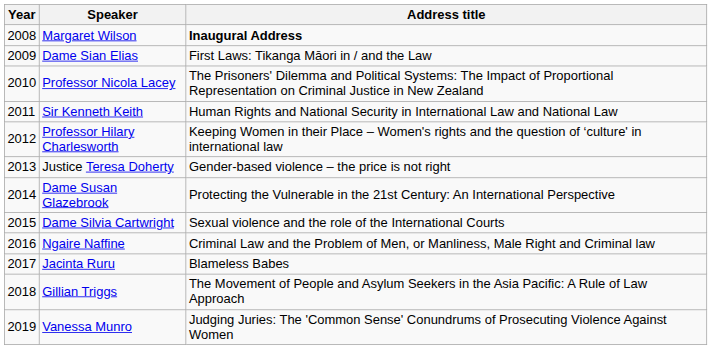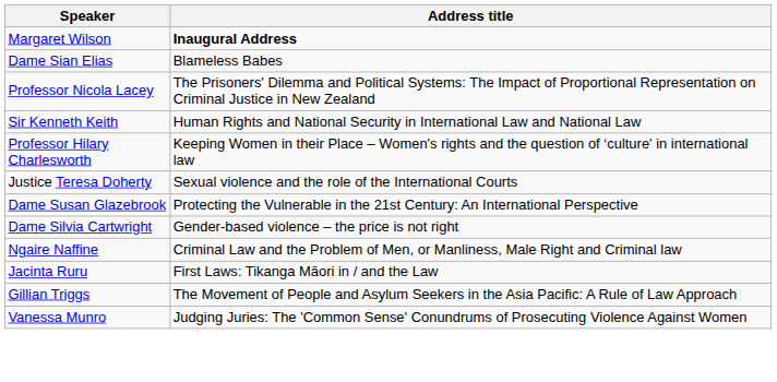 <table class="wikitable">
 <tr>
-<th>Year</th>
 <th>Speaker</th>
 <th>Address title</th>
 </tr>
 <tr>
-<td>2008</td>
 <td><a href='#'>Margaret Wilson</a></td>
 <td><strong>Inaugural Address</strong></td>
 </tr>
 <tr>
-<td>2009</td>
 <td><a href='#'>Dame Sian Elias</a></td>
-<td>First Laws: Tikanga Māori in / and the Law</td>
+<td>Blameless Babes</td>
 </tr>
 <tr>
-<td>2010</td>
 <td><a href='#'>Professor Nicola Lacey</a></td>
 <td>The Prisoners' Dilemma and Political Systems: The Impact of Proportional Representation on Criminal Justice in New Zealand</td>
 </tr>
 <tr>
-<td>2011</td>
 <td><a href='#'>Sir Kenneth Keith</a></td>
 <td>Human Rights and National Security in International Law and National Law</td>
 </tr>
 <tr>
-<td>2012</td>
 <td><a href='#'>Professor Hilary Charlesworth</a></td>
 <td>Keeping Women in their Place – Women's rights and the question of ‘culture' in international law</td>
 </tr>
 <tr>
-<td>2013</td>
 <td>Justice <a href='#'>Teresa Doherty</a></td>
-<td>Gender-based violence – the price is not right</td>
+<td>Sexual violence and the role of the International Courts</td>
 </tr>
 <tr>
-<td>2014</td>
 <td><a href='#'>Dame Susan Glazebrook</a></td>
 <td>Protecting the Vulnerable in the 21st Century: An International Perspective</td>
 </tr>
 <tr>
-<td>2015</td>
 <td><a href='#'>Dame Silvia Cartwright</a></td>
-<td>Sexual violence and the role of the International Courts</td>
+<td>Gender-based violence – the price is not right</td>
 </tr>
 <tr>
-<td>2016</td>
 <td><a href='#'>Ngaire Naffine</a></td>
 <td>Criminal Law and the Problem of Men, or Manliness, Male Right and Criminal law</td>
 </tr>
 <tr>
-<td>2017</td>
 <td><a href='#'>Jacinta Ruru</a></td>
-<td>Blameless Babes</td>
+<td>First Laws: Tikanga Māori in / and the Law</td>
 </tr>
 <tr>
-<td>2018</td>
 <td><a href='#'>Gillian Triggs</a></td>
 <td>The Movement of People and Asylum Seekers in the Asia Pacific: A Rule of Law Approach</td>
 </tr>
 <tr>
-<td>2019</td>
 <td><a href='#'>Vanessa Munro</a></td>
 <td>Judging Juries: The 'Common Sense' Conundrums of Prosecuting Violence Against Women</td>
 </tr>
 </table>
